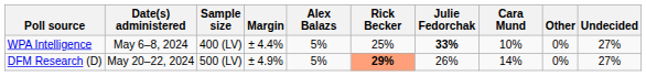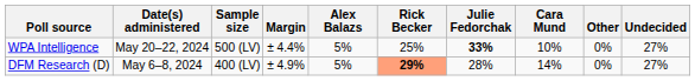 <table class="wikitable" style="font-size:90%;text-align:center;">
 <tr valign=bottom>
 <th>Poll source</th>
 <th>Date(s)<br>administered</th>
 <th>Sample<br>size</th>
 <th>Margin<br></th>
 <th style="width:75px;">Alex<br>Balazs</th>
 <th style="width:75px;">Rick<br>Becker</th>
 <th style="width:75px;">Julie<br>Fedorchak</th>
 <th style="width:75px;">Cara<br>Mund</th>
 <th>Other</th>
 <th>Undecided</th>
 </tr>
 <tr>
 <td style="text-align:left;"><a href='#'>WPA Intelligence</a></td>
-<td>May 6–8, 2024</td>
-<td>400 (LV)</td>
+<td>May 20–22, 2024</td>
+<td>500 (LV)</td>
 <td>± 4.4%</td>
 <td>5%</td>
 <td>25%</td>
 <td><strong>33%</strong></td>
 <td>10%</td>
 <td>0%</td>
 <td>27%</td>
 </tr>
 <tr>
 <td style="text-align:left;"><a href='#'>DFM Research</a> (D)</td>
-<td>May 20–22, 2024</td>
-<td>500 (LV)</td>
+<td>May 6–8, 2024</td>
+<td>400 (LV)</td>
 <td>± 4.9%</td>
 <td>5%</td>
 <td style="background: lightsalmon;"><strong>29%</strong></td>
-<td>26%</td>
+<td>28%</td>
 <td>14%</td>
 <td>0%</td>
 <td>27%</td>
 </tr>
 </table>
